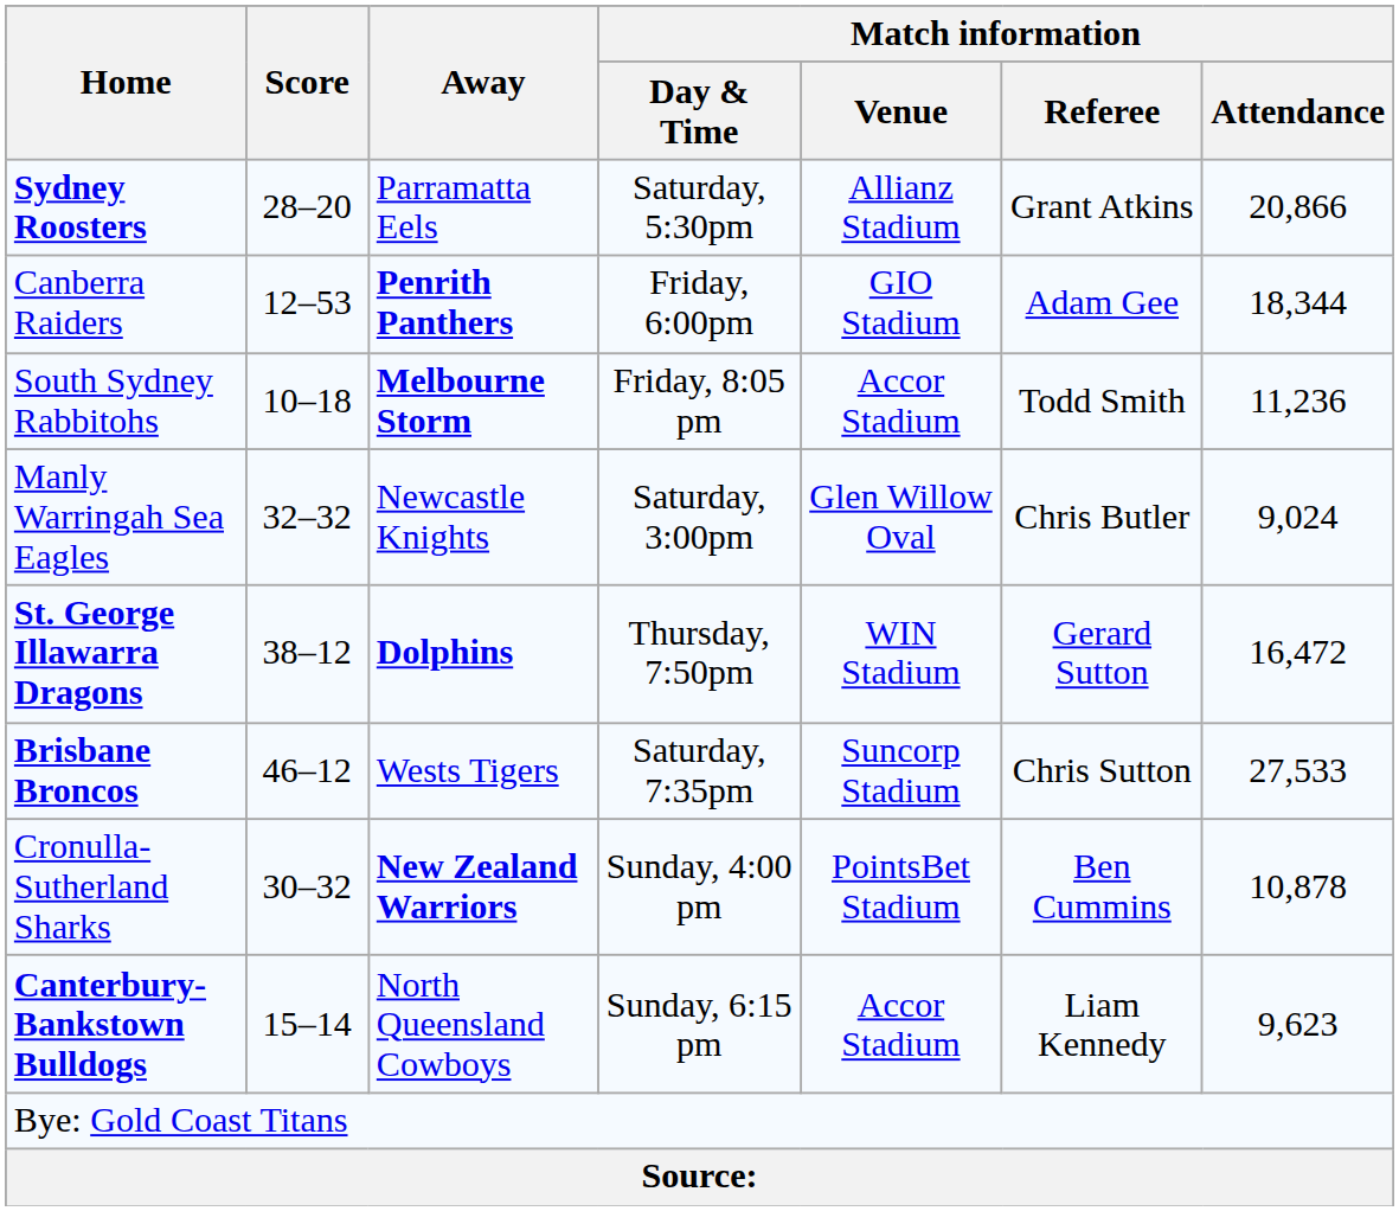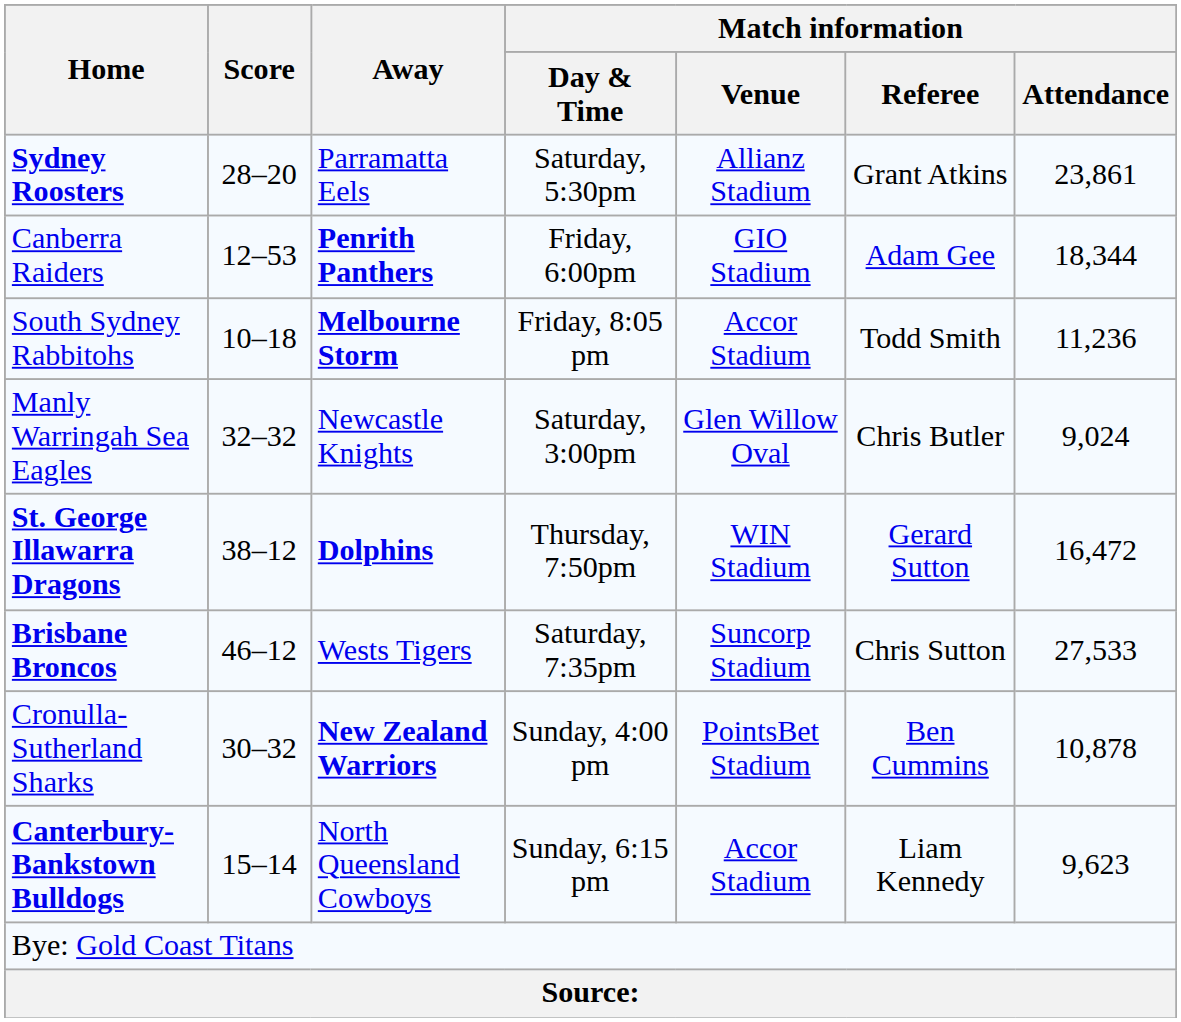 <table class="wikitable" style="border-collapse:collapse; text-align:center; width:100%;">
 <tr style="text-align:center; background:#f5faff;"  style="background:#c1d8ff;">
 <th rowspan="2" style="width:19%;">Home</th>
 <th rowspan="2" style="width:10%;">Score</th>
 <th rowspan="2" style="width:19%;">Away</th>
 <th colspan="4">Match information</th>
 </tr>
 <tr style="text-align:center; background:#f5faff;"  style="background:#efefef;">
 <th width="17%">Day & Time</th>
 <th width="17%">Venue</th>
 <th width="17%">Referee</th>
 <th width="5%">Attendance</th>
 </tr>
 <tr style="text-align:center; background:#f5faff;">
 <td align="left"><strong> <a href='#'>Sydney Roosters</a></strong></td>
 <td>28–20</td>
 <td align="left"> <a href='#'>Parramatta Eels</a></td>
 <td>Saturday, 5:30pm</td>
 <td><a href='#'>Allianz Stadium</a></td>
 <td>Grant Atkins</td>
-<td>20,866</td>
+<td>23,861</td>
 </tr>
 <tr style="text-align:center; background:#f5faff;">
 <td align="left"> <a href='#'>Canberra Raiders</a></td>
 <td>12–53</td>
 <td align="left"><strong> <a href='#'>Penrith Panthers</a></strong></td>
 <td>Friday, 6:00pm</td>
 <td><a href='#'>GIO Stadium</a></td>
 <td><a href='#'>Adam Gee</a></td>
 <td>18,344</td>
 </tr>
 <tr style="text-align:center; background:#f5faff;">
 <td align="left"> <a href='#'>South Sydney Rabbitohs</a></td>
 <td>10–18</td>
 <td align="left"><strong> <a href='#'>Melbourne Storm</a></strong></td>
 <td>Friday, 8:05 pm</td>
 <td><a href='#'>Accor Stadium</a></td>
 <td>Todd Smith</td>
 <td>11,236</td>
 </tr>
 <tr style="text-align:center; background:#f5faff;">
 <td align="left"> <a href='#'>Manly Warringah Sea Eagles</a></td>
 <td>32–32</td>
 <td align="left"> <a href='#'>Newcastle Knights</a></td>
 <td>Saturday, 3:00pm</td>
 <td><a href='#'>Glen Willow Oval</a></td>
 <td>Chris Butler</td>
 <td>9,024</td>
 </tr>
 <tr style="text-align:center; background:#f5faff;">
 <td align="left"><strong> <a href='#'>St. George Illawarra Dragons</a></strong></td>
 <td>38–12</td>
 <td align="left"><strong> <a href='#'>Dolphins</a></strong></td>
 <td>Thursday, 7:50pm</td>
 <td><a href='#'>WIN Stadium</a></td>
 <td><a href='#'>Gerard Sutton</a></td>
 <td>16,472</td>
 </tr>
 <tr style="text-align:center; background:#f5faff;">
 <td align="left"><strong> <a href='#'>Brisbane Broncos</a></strong></td>
 <td>46–12</td>
 <td align="left"> <a href='#'>Wests Tigers</a></td>
 <td>Saturday, 7:35pm</td>
 <td><a href='#'>Suncorp Stadium</a></td>
 <td>Chris Sutton</td>
 <td>27,533</td>
 </tr>
 <tr style="text-align:center; background:#f5faff;">
 <td align="left"> <a href='#'>Cronulla-Sutherland Sharks</a></td>
 <td>30–32</td>
 <td align="left"><strong> <a href='#'>New Zealand Warriors</a></strong></td>
 <td>Sunday, 4:00 pm</td>
 <td><a href='#'>PointsBet Stadium</a></td>
 <td><a href='#'>Ben Cummins</a></td>
 <td>10,878</td>
 </tr>
 <tr style="text-align:center; background:#f5faff;">
 <td align="left"><strong> <a href='#'>Canterbury-Bankstown Bulldogs</a></strong></td>
 <td>15–14</td>
 <td align="left"> <a href='#'>North Queensland Cowboys</a></td>
 <td>Sunday, 6:15 pm</td>
 <td><a href='#'>Accor Stadium</a></td>
 <td>Liam Kennedy</td>
 <td>9,623</td>
 </tr>
 <tr style="text-align:center; background:#f5faff;">
 <td colspan="7" align="left">Bye:  <a href='#'>Gold Coast Titans</a></td>
 </tr>
 <tr style="text-align:center; background:#f5faff;">
 <th colspan="7" align="left">Source:</th>
 </tr>
 </table>
